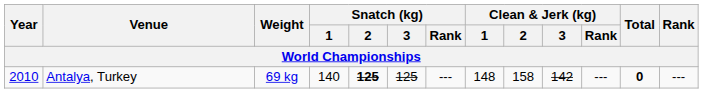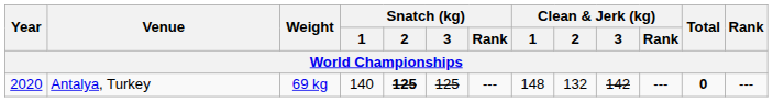 <table class = "wikitable" style="text-align:center;">
 <tr>
 <th rowspan=2 width=40>Year</th>
 <th rowspan=2 width=250>Venue</th>
 <th rowspan=2 width=60>Weight</th>
 <th colspan=4>Snatch (kg)</th>
 <th colspan=4>Clean & Jerk (kg)</th>
 <th rowspan=2 width=40>Total</th>
 <th rowspan=2 width=40>Rank</th>
 </tr>
 <tr>
 <th width=40>1</th>
 <th width=40>2</th>
 <th width=40>3</th>
 <th width=40>Rank</th>
 <th width=40>1</th>
 <th width=40>2</th>
 <th width=40>3</th>
 <th width=40>Rank</th>
 </tr>
 <tr>
 <th colspan=13><a href='#'>World Championships</a></th>
 </tr>
 <tr>
-<td><a href='#'>2010</a></td>
+<td><a href='#'>2020</a></td>
 <td align=left> <a href='#'>Antalya</a>, Turkey</td>
 <td><a href='#'>69 kg</a></td>
 <td>140</td>
 <td><strong><s>125</s></strong></td>
 <td><s>125</s></td>
 <td>---</td>
 <td>148</td>
-<td>158</td>
+<td>132</td>
 <td><s>142</s></td>
 <td>---</td>
 <td><strong>0</strong></td>
 <td>---</td>
 </tr>
 </table>
